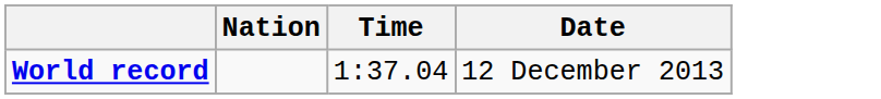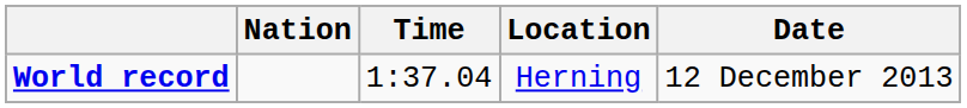 <table class=wikitable style=text-align:center>
 <tr>
 <th></th>
 <th>Nation</th>
 <th>Time</th>
+<th>Location</th>
 <th>Date</th>
 </tr>
 <tr>
 <td><strong><a href='#'>World record</a></strong></td>
 <td align=left></td>
 <td align=left>1:37.04</td>
+<td><a href='#'>Herning</a></td>
 <td>12 December 2013</td>
 </tr>
 </table>
